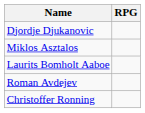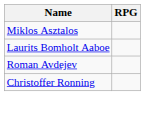 <table class=wikitable>
 <tr>
 <th>Name</th>
 <th>RPG</th>
-</tr>
-<tr>
-<td> <a href='#'>Djordje Djukanovic</a></td>
-<td></td>
 </tr>
 <tr>
 <td> <a href='#'>Miklos Asztalos</a></td>
 <td></td>
 </tr>
 <tr>
 <td> <a href='#'>Laurits Bomholt Aaboe</a></td>
 <td></td>
 </tr>
 <tr>
 <td> <a href='#'>Roman Avdejev</a></td>
 <td></td>
 </tr>
 <tr>
 <td> <a href='#'>Christoffer Ronning</a></td>
 <td></td>
 </tr>
 </table>
